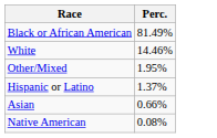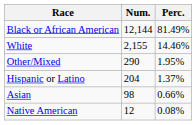 <table class="wikitable">
 <tr>
 <th>Race</th>
+<th>Num.</th>
 <th>Perc.</th>
 </tr>
 <tr>
 <td><a href='#'>Black or African American</a></td>
+<td>12,144</td>
 <td>81.49%</td>
 </tr>
 <tr>
 <td><a href='#'>White</a></td>
+<td>2,155</td>
 <td>14.46%</td>
 </tr>
 <tr>
 <td><a href='#'>Other/Mixed</a></td>
+<td>290</td>
 <td>1.95%</td>
 </tr>
 <tr>
 <td><a href='#'>Hispanic</a> or <a href='#'>Latino</a></td>
+<td>204</td>
 <td>1.37%</td>
 </tr>
 <tr>
 <td><a href='#'>Asian</a></td>
+<td>98</td>
 <td>0.66%</td>
 </tr>
 <tr>
 <td><a href='#'>Native American</a></td>
+<td>12</td>
 <td>0.08%</td>
 </tr>
 </table>
